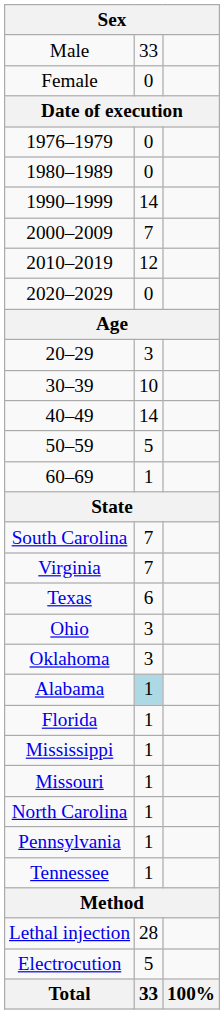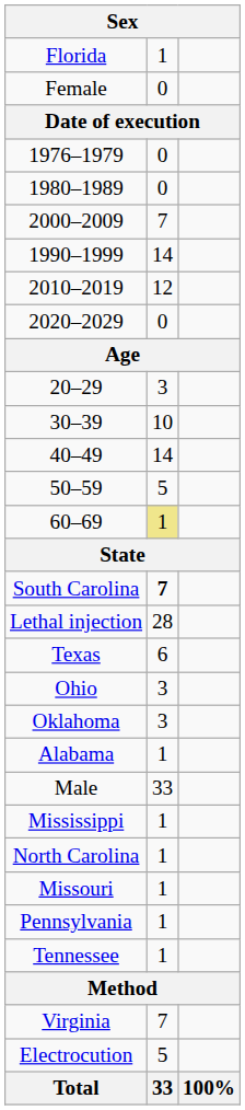 <table class="wikitable" style="text-align:center;">
 <tr>
 <th colspan="3">Sex</th>
 </tr>
 <tr>
-<td>Male</td>
-<td>33</td>
+<td><a href='#'>Florida</a></td>
+<td>1</td>
 <td></td>
 </tr>
 <tr>
 <td>Female</td>
 <td>0</td>
 <td></td>
 </tr>
 <tr>
 <th colspan="3">Date of execution</th>
 </tr>
 <tr>
 <td>1976–1979</td>
 <td>0</td>
 <td></td>
 </tr>
 <tr>
 <td>1980–1989</td>
 <td>0</td>
 <td></td>
 </tr>
 <tr>
-<td>1990–1999</td>
-<td>14</td>
+<td>2000–2009</td>
+<td>7</td>
 <td></td>
 </tr>
 <tr>
-<td>2000–2009</td>
-<td>7</td>
+<td>1990–1999</td>
+<td>14</td>
 <td></td>
 </tr>
 <tr>
 <td>2010–2019</td>
 <td>12</td>
 <td></td>
 </tr>
 <tr>
 <td>2020–2029</td>
 <td>0</td>
 <td></td>
 </tr>
 <tr>
 <th colspan="3">Age</th>
 </tr>
 <tr>
 <td>20–29</td>
 <td>3</td>
 <td></td>
 </tr>
 <tr>
 <td>30–39</td>
 <td>10</td>
 <td></td>
 </tr>
 <tr>
 <td>40–49</td>
 <td>14</td>
 <td></td>
 </tr>
 <tr>
 <td>50–59</td>
 <td>5</td>
 <td></td>
 </tr>
 <tr>
 <td>60–69</td>
-<td>1</td>
+<td style="background: khaki;">1</td>
 <td></td>
 </tr>
 <tr>
 <th colspan="3">State</th>
 </tr>
 <tr>
 <td><a href='#'>South Carolina</a></td>
-<td>7</td>
+<td><strong>7</strong></td>
 <td></td>
 </tr>
 <tr>
-<td><a href='#'>Virginia</a></td>
-<td>7</td>
+<td><a href='#'>Lethal injection</a></td>
+<td>28</td>
 <td></td>
 </tr>
 <tr>
 <td><a href='#'>Texas</a></td>
 <td>6</td>
 <td></td>
 </tr>
 <tr>
 <td><a href='#'>Ohio</a></td>
 <td>3</td>
 <td></td>
 </tr>
 <tr>
 <td><a href='#'>Oklahoma</a></td>
 <td>3</td>
 <td></td>
 </tr>
 <tr>
 <td><a href='#'>Alabama</a></td>
-<td style="background: lightblue;">1</td>
+<td>1</td>
 <td></td>
 </tr>
 <tr>
-<td><a href='#'>Florida</a></td>
-<td>1</td>
+<td>Male</td>
+<td>33</td>
 <td></td>
 </tr>
 <tr>
 <td><a href='#'>Mississippi</a></td>
 <td>1</td>
 <td></td>
 </tr>
 <tr>
-<td><a href='#'>Missouri</a></td>
+<td><a href='#'>North Carolina</a></td>
 <td>1</td>
 <td></td>
 </tr>
 <tr>
-<td><a href='#'>North Carolina</a></td>
+<td><a href='#'>Missouri</a></td>
 <td>1</td>
 <td></td>
 </tr>
 <tr>
 <td><a href='#'>Pennsylvania</a></td>
 <td>1</td>
 <td></td>
 </tr>
 <tr>
 <td><a href='#'>Tennessee</a></td>
 <td>1</td>
 <td></td>
 </tr>
 <tr>
 <th colspan="3">Method</th>
 </tr>
 <tr>
-<td><a href='#'>Lethal injection</a></td>
-<td>28</td>
+<td><a href='#'>Virginia</a></td>
+<td>7</td>
 <td></td>
 </tr>
 <tr>
 <td><a href='#'>Electrocution</a></td>
 <td>5</td>
 <td></td>
 </tr>
 <tr>
 <th>Total</th>
 <th>33</th>
 <th>100%</th>
 </tr>
 </table>
